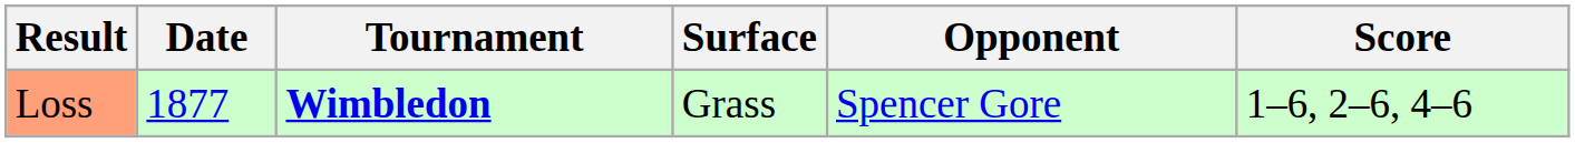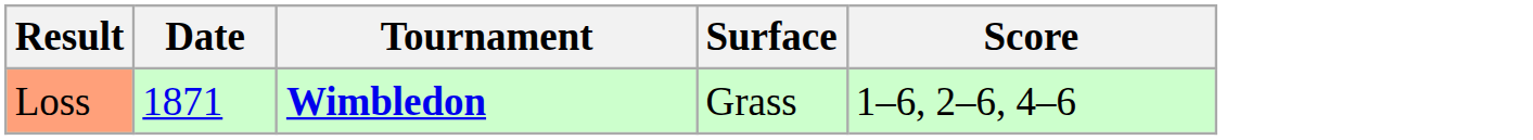 <table class="sortable wikitable">
 <tr>
 <th style="width:40px">Result</th>
 <th style="width:50px">Date</th>
 <th style="width:160px">Tournament</th>
 <th style="width:50px">Surface</th>
-<th style="width:170px">Opponent</th>
 <th style="width:140px" class="unsortable">Score</th>
 </tr>
 <tr style="background:#cfc;">
 <td style="background:#ffa07a;">Loss</td>
-<td><a href='#'>1877</a></td>
+<td><a href='#'>1871</a></td>
 <td><strong><a href='#'>Wimbledon</a></strong></td>
 <td>Grass</td>
-<td> <a href='#'>Spencer Gore</a></td>
 <td>1–6, 2–6, 4–6</td>
 </tr>
 </table>
